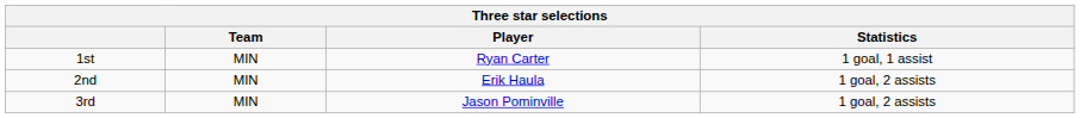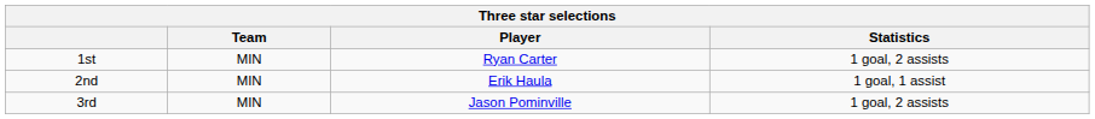 <table class="wikitable" style="width:100%;text-align: center;">
 <tr>
 <th colspan=4>Three star selections</th>
 </tr>
 <tr>
 <th style="width:15%;"></th>
 <th style="width:15%;">Team</th>
 <th style="width:35%;">Player</th>
 <th style="width:35%;">Statistics</th>
 </tr>
 <tr>
 <td>1st</td>
 <td>MIN</td>
 <td><a href='#'>Ryan Carter</a></td>
-<td>1 goal, 1 assist</td>
+<td>1 goal, 2 assists</td>
 </tr>
 <tr>
 <td>2nd</td>
 <td>MIN</td>
 <td><a href='#'>Erik Haula</a></td>
-<td>1 goal, 2 assists</td>
+<td>1 goal, 1 assist</td>
 </tr>
 <tr>
 <td>3rd</td>
 <td>MIN</td>
 <td><a href='#'>Jason Pominville</a></td>
 <td>1 goal, 2 assists</td>
 </tr>
 </table>
